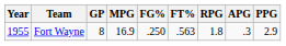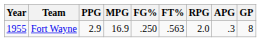 <table class="wikitable sortable" style="font-size:95%; text-align:right;">
 <tr>
 <th>Year</th>
 <th>Team</th>
-<th>GP</th>
+<th>PPG</th>
 <th>MPG</th>
 <th>FG%</th>
 <th>FT%</th>
 <th>RPG</th>
 <th>APG</th>
-<th>PPG</th>
+<th>GP</th>
 </tr>
 <tr>
 <td style="text-align:left;"><a href='#'>1955</a></td>
 <td style="text-align:left;"><a href='#'>Fort Wayne</a></td>
-<td>8</td>
+<td>2.9</td>
 <td>16.9</td>
 <td>.250</td>
 <td>.563</td>
-<td>1.8</td>
+<td>2.0</td>
 <td>.3</td>
-<td>2.9</td>
+<td>8</td>
 </tr>
 </table>
